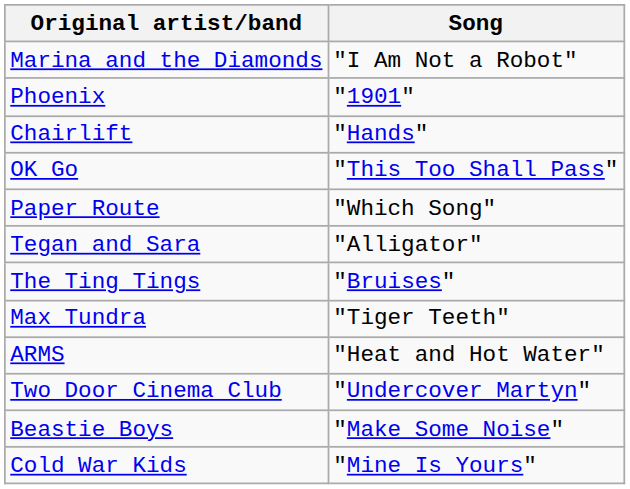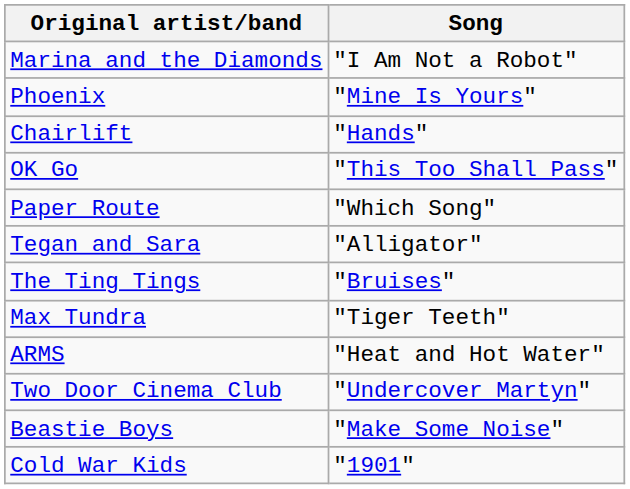 <table class="wikitable">
 <tr>
 <th>Original artist/band</th>
 <th>Song</th>
 </tr>
 <tr>
 <td><a href='#'>Marina and the Diamonds</a></td>
 <td>"I Am Not a Robot"</td>
 </tr>
 <tr>
 <td><a href='#'>Phoenix</a></td>
-<td>"<a href='#'>1901</a>"</td>
+<td>"<a href='#'>Mine Is Yours</a>"</td>
 </tr>
 <tr>
 <td><a href='#'>Chairlift</a></td>
 <td>"<a href='#'>Hands</a>"</td>
 </tr>
 <tr>
 <td><a href='#'>OK Go</a></td>
 <td>"<a href='#'>This Too Shall Pass</a>"</td>
 </tr>
 <tr>
 <td><a href='#'>Paper Route</a></td>
 <td>"Which Song"</td>
 </tr>
 <tr>
 <td><a href='#'>Tegan and Sara</a></td>
 <td>"Alligator"</td>
 </tr>
 <tr>
 <td><a href='#'>The Ting Tings</a></td>
 <td>"<a href='#'>Bruises</a>"</td>
 </tr>
 <tr>
 <td><a href='#'>Max Tundra</a></td>
 <td>"Tiger Teeth"</td>
 </tr>
 <tr>
 <td><a href='#'>ARMS</a></td>
 <td>"Heat and Hot Water"</td>
 </tr>
 <tr>
 <td><a href='#'>Two Door Cinema Club</a></td>
 <td>"<a href='#'>Undercover Martyn</a>"</td>
 </tr>
 <tr>
 <td><a href='#'>Beastie Boys</a></td>
 <td>"<a href='#'>Make Some Noise</a>"</td>
 </tr>
 <tr>
 <td><a href='#'>Cold War Kids</a></td>
-<td>"<a href='#'>Mine Is Yours</a>"</td>
+<td>"<a href='#'>1901</a>"</td>
 </tr>
 </table>
